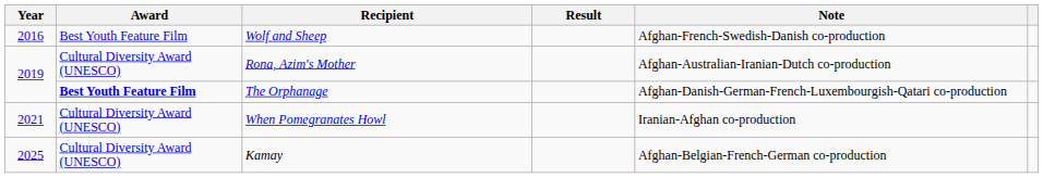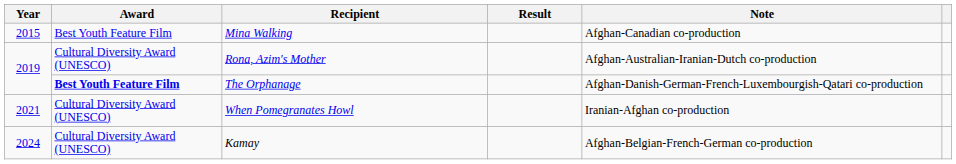 <table class="wikitable plainrowheaders" width="100%">
 <tr>
 <th width="5%">Year<br></th>
 <th width="18%">Award</th>
 <th width="28%">Recipient</th>
 <th width="10%">Result</th>
 <th width="38%">Note</th>
 <th></th>
 </tr>
 <tr>
-<td align="center"><a href='#'>2016</a><br></td>
+<td align="center"><a href='#'>2015</a><br></td>
 <td><a href='#'>Best Youth Feature Film</a></td>
-<td><em><a href='#'>Wolf and Sheep</a></em></td>
+<td><em><a href='#'>Mina Walking</a></em></td>
 <td></td>
-<td>Afghan-French-Swedish-Danish co-production</td>
+<td>Afghan-Canadian co-production</td>
 <td align="center"></td>
 </tr>
 <tr>
 <td align="center" rowspan="2"><a href='#'>2019</a><br></td>
 <td><a href='#'>Cultural Diversity Award (UNESCO)</a></td>
 <td><em><a href='#'>Rona, Azim's Mother</a></em></td>
 <td></td>
 <td>Afghan-Australian-Iranian-Dutch co-production</td>
 <td align="center"></td>
 </tr>
 <tr>
 <td><strong><a href='#'>Best Youth Feature Film</a></strong></td>
 <td><em><a href='#'>The Orphanage</a></em></td>
 <td></td>
 <td>Afghan-Danish-German-French-Luxembourgish-Qatari co-production</td>
 <td align="center"></td>
 </tr>
 <tr>
 <td align="center"><a href='#'>2021</a><br></td>
 <td><a href='#'>Cultural Diversity Award (UNESCO)</a></td>
 <td><em><a href='#'>When Pomegranates Howl</a></em></td>
 <td></td>
 <td>Iranian-Afghan co-production</td>
 <td align="center"></td>
 </tr>
 <tr>
-<td align="center"><a href='#'>2025</a><br></td>
+<td align="center"><a href='#'>2024</a><br></td>
 <td><a href='#'>Cultural Diversity Award (UNESCO)</a></td>
 <td><em>Kamay</em></td>
 <td></td>
 <td>Afghan-Belgian-French-German co-production</td>
 <td align="center"></td>
 </tr>
 </table>
